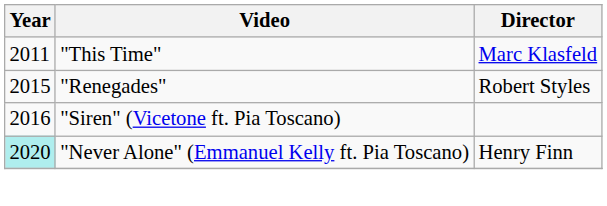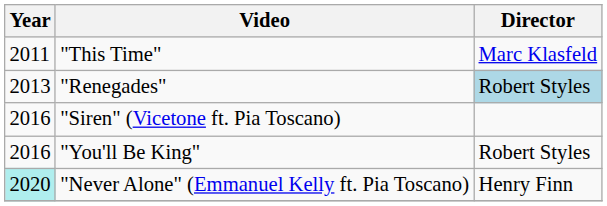 <table class="wikitable sortable">
 <tr>
 <th>Year</th>
 <th>Video</th>
 <th>Director</th>
 </tr>
 <tr>
 <td>2011</td>
 <td>"This Time"</td>
 <td><a href='#'>Marc Klasfeld</a></td>
 </tr>
 <tr>
-<td>2015</td>
+<td>2013</td>
 <td>"Renegades"</td>
-<td>Robert Styles</td>
+<td style="background: lightblue;">Robert Styles</td>
 </tr>
 <tr>
 <td>2016</td>
 <td>"Siren" (<a href='#'>Vicetone</a> ft. Pia Toscano)</td>
 <td></td>
+</tr>
+<tr>
+<td>2016</td>
+<td>"You'll Be King"</td>
+<td>Robert Styles</td>
 </tr>
 <tr>
 <td style="background: paleturquoise;">2020</td>
 <td>"Never Alone" (<a href='#'>Emmanuel Kelly</a> ft. Pia Toscano) </td>
 <td>Henry Finn</td>
 </tr>
 <tr>
 </tr>
 </table>
